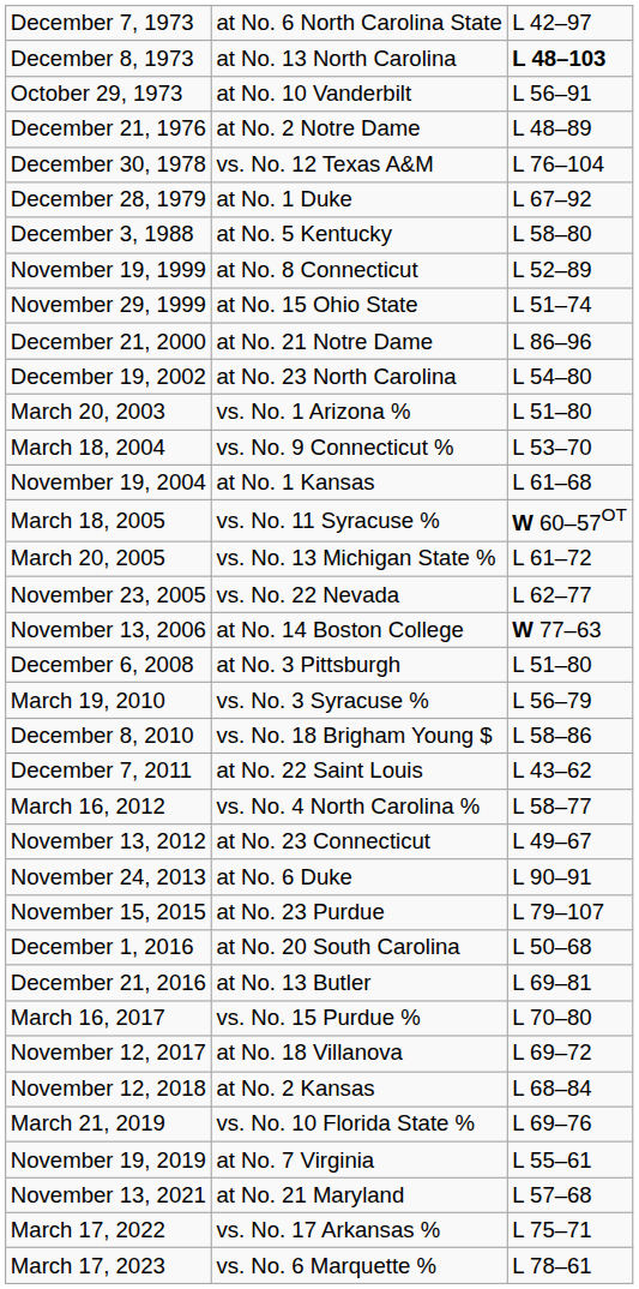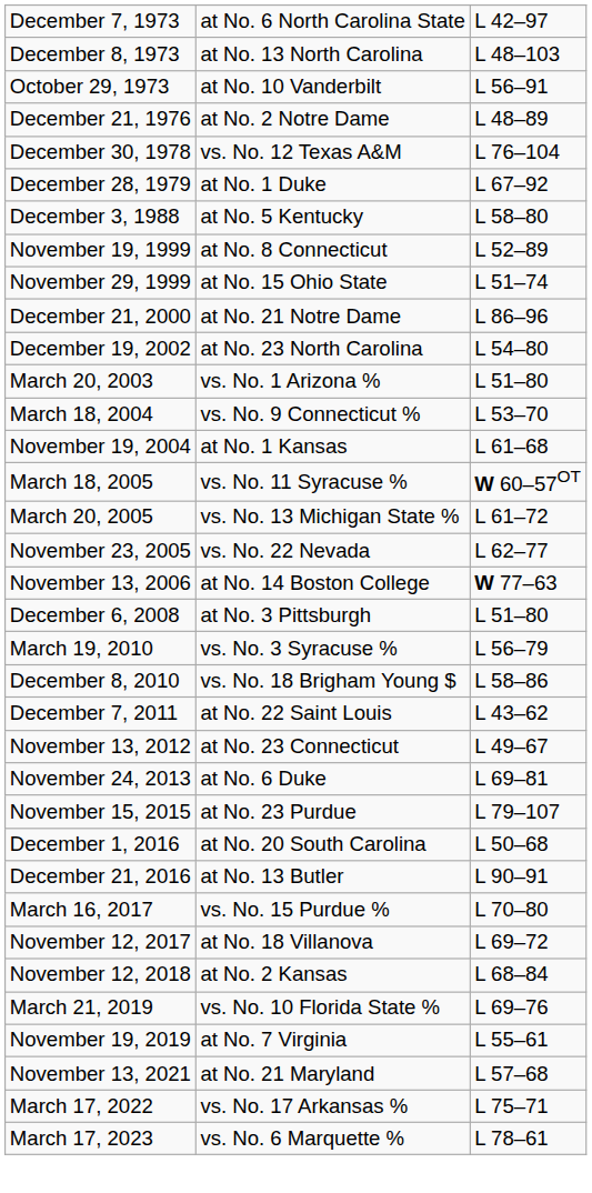 <table class="wikitable">
 <tr>
 <td>December 7, 1973</td>
 <td>at No. 6 North Carolina State</td>
 <td>L 42–97</td>
 </tr>
 <tr>
 <td>December 8, 1973</td>
 <td>at No. 13 North Carolina</td>
-<td><strong>L 48–103</strong></td>
+<td>L 48–103</td>
 </tr>
 <tr>
 <td>October 29, 1973</td>
 <td>at No. 10 Vanderbilt</td>
 <td>L 56–91</td>
 </tr>
 <tr>
 <td>December 21, 1976</td>
 <td>at No. 2 Notre Dame</td>
 <td>L 48–89</td>
 </tr>
 <tr>
 <td>December 30, 1978</td>
 <td>vs. No. 12 Texas A&M</td>
 <td>L 76–104</td>
 </tr>
 <tr>
 <td>December 28, 1979</td>
 <td>at No. 1 Duke</td>
 <td>L 67–92</td>
 </tr>
 <tr>
 <td>December 3, 1988</td>
 <td>at No. 5 Kentucky</td>
 <td>L 58–80</td>
 </tr>
 <tr>
 <td>November 19, 1999</td>
 <td>at No. 8 Connecticut</td>
 <td>L 52–89</td>
 </tr>
 <tr>
 <td>November 29, 1999</td>
 <td>at No. 15 Ohio State</td>
 <td>L 51–74</td>
 </tr>
 <tr>
 <td>December 21, 2000</td>
 <td>at No. 21 Notre Dame</td>
 <td>L 86–96</td>
 </tr>
 <tr>
 <td>December 19, 2002</td>
 <td>at No. 23 North Carolina</td>
 <td>L 54–80</td>
 </tr>
 <tr>
 <td>March 20, 2003</td>
 <td>vs. No. 1 Arizona %</td>
 <td>L 51–80</td>
 </tr>
 <tr>
 <td>March 18, 2004</td>
 <td>vs. No. 9 Connecticut %</td>
 <td>L 53–70</td>
 </tr>
 <tr>
 <td>November 19, 2004</td>
 <td>at No. 1 Kansas</td>
 <td>L 61–68</td>
 </tr>
 <tr>
 <td>March 18, 2005</td>
 <td>vs. No. 11 Syracuse %</td>
 <td><strong>W</strong> 60–57<sup>OT</sup></td>
 </tr>
 <tr>
 <td>March 20, 2005</td>
 <td>vs. No. 13 Michigan State %</td>
 <td>L 61–72</td>
 </tr>
 <tr>
 <td>November 23, 2005</td>
 <td>vs. No. 22 Nevada</td>
 <td>L 62–77</td>
 </tr>
 <tr>
 <td>November 13, 2006</td>
 <td>at No. 14 Boston College</td>
 <td><strong>W</strong> 77–63</td>
 </tr>
 <tr>
 <td>December 6, 2008</td>
 <td>at No. 3 Pittsburgh</td>
 <td>L 51–80</td>
 </tr>
 <tr>
 <td>March 19, 2010</td>
 <td>vs. No. 3 Syracuse %</td>
 <td>L 56–79</td>
 </tr>
 <tr>
 <td>December 8, 2010</td>
 <td>vs. No. 18 Brigham Young $</td>
 <td>L 58–86</td>
 </tr>
 <tr>
 <td>December 7, 2011</td>
 <td>at No. 22 Saint Louis</td>
 <td>L 43–62</td>
 </tr>
 <tr>
-<td>March 16, 2012</td>
-<td>vs. No. 4 North Carolina %</td>
-<td>L 58–77</td>
-</tr>
-<tr>
 <td>November 13, 2012</td>
 <td>at No. 23 Connecticut</td>
 <td>L 49–67</td>
 </tr>
 <tr>
 <td>November 24, 2013</td>
 <td>at No. 6 Duke</td>
-<td>L 90–91</td>
+<td>L 69–81</td>
 </tr>
 <tr>
 <td>November 15, 2015</td>
 <td>at No. 23 Purdue</td>
 <td>L 79–107</td>
 </tr>
 <tr>
 <td>December 1, 2016</td>
 <td>at No. 20 South Carolina</td>
 <td>L 50–68</td>
 </tr>
 <tr>
 <td>December 21, 2016</td>
 <td>at No. 13 Butler</td>
-<td>L 69–81</td>
+<td>L 90–91</td>
 </tr>
 <tr>
 <td>March 16, 2017</td>
 <td>vs. No. 15 Purdue %</td>
 <td>L 70–80</td>
 </tr>
 <tr>
 <td>November 12, 2017</td>
 <td>at No. 18 Villanova</td>
 <td>L 69–72</td>
 </tr>
 <tr>
 <td>November 12, 2018</td>
 <td>at No. 2 Kansas</td>
 <td>L 68–84</td>
 </tr>
 <tr>
 <td>March 21, 2019</td>
 <td>vs. No. 10 Florida State %</td>
 <td>L 69–76</td>
 </tr>
 <tr>
 <td>November 19, 2019</td>
 <td>at No. 7 Virginia</td>
 <td>L 55–61</td>
 </tr>
 <tr>
 <td>November 13, 2021</td>
 <td>at No. 21 Maryland</td>
 <td>L 57–68</td>
 </tr>
 <tr>
 <td>March 17, 2022</td>
 <td>vs. No. 17 Arkansas %</td>
 <td>L 75–71</td>
 </tr>
 <tr>
 <td>March 17, 2023</td>
 <td>vs. No. 6 Marquette %</td>
 <td>L 78–61</td>
 </tr>
 </table>
